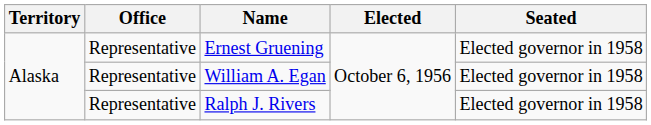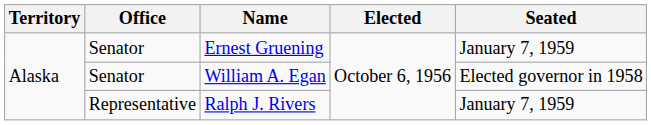 <table class="wikitable sortable">
 <tr>
 <th>Territory</th>
 <th>Office</th>
 <th>Name</th>
 <th>Elected</th>
 <th>Seated</th>
 </tr>
 <tr>
 <td rowspan=3 data-sort-value="Alaska Territory">Alaska</td>
-<td>Representative</td>
+<td>Senator</td>
 <td data-sort-value="Gruening, Ernest"><a href='#'>Ernest Gruening</a></td>
 <td rowspan=3>October 6, 1956</td>
-<td>Elected governor in 1958</td>
+<td>January 7, 1959</td>
 </tr>
 <tr>
-<td>Representative</td>
+<td>Senator</td>
 <td data-sort-value="Egan, William A."><a href='#'>William A. Egan</a></td>
 <td>Elected governor in 1958</td>
 </tr>
 <tr>
 <td>Representative</td>
 <td data-sort-value="Rivers, Ralph J."><a href='#'>Ralph J. Rivers</a></td>
-<td>Elected governor in 1958</td>
+<td>January 7, 1959</td>
 </tr>
 </table>
